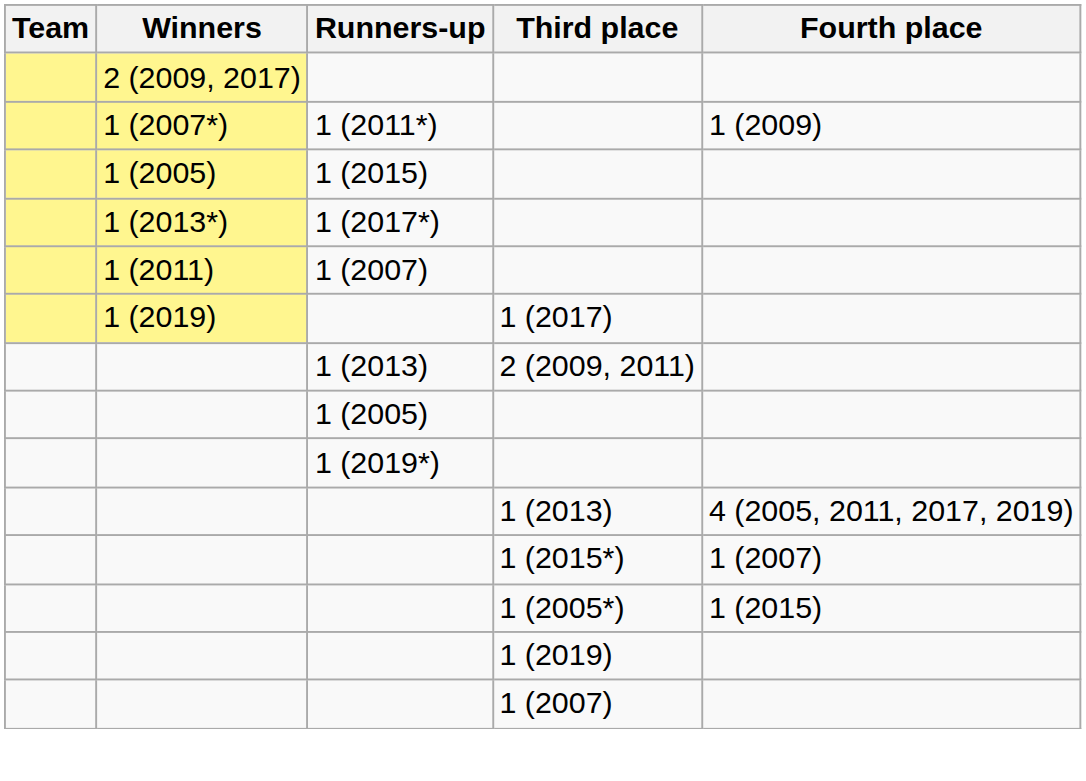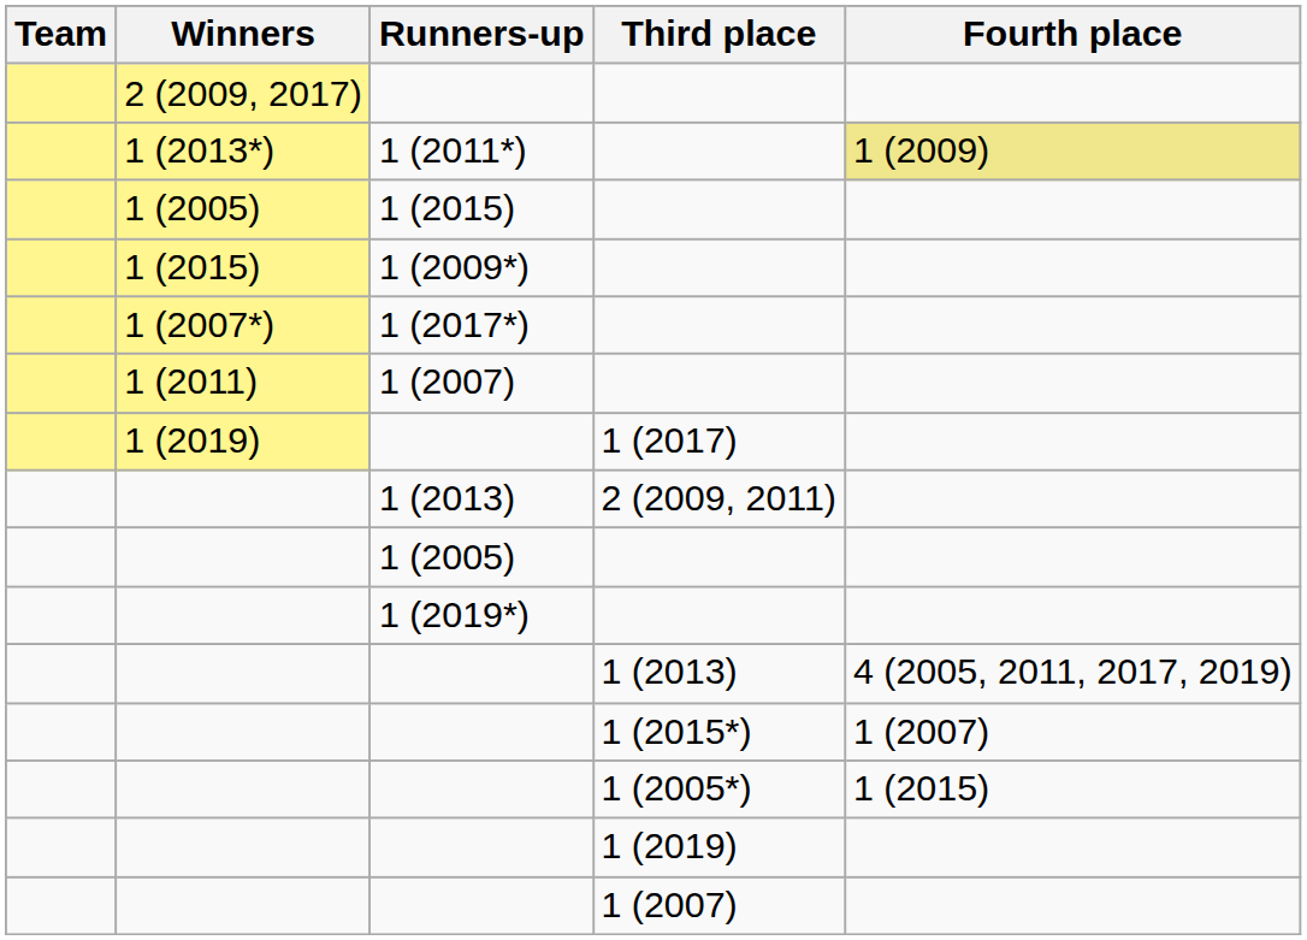 <table class=wikitable>
 <tr>
 <th>Team</th>
 <th>Winners</th>
 <th>Runners-up</th>
 <th>Third place</th>
 <th>Fourth place</th>
 </tr>
 <tr>
 <td style=background:#FFF68F></td>
 <td style=background:#FFF68F>2 (2009, 2017)</td>
 <td></td>
 <td></td>
 <td></td>
 </tr>
 <tr>
 <td style=background:#FFF68F></td>
-<td style=background:#FFF68F>1 (2007*)</td>
+<td style=background:#FFF68F>1 (2013*)</td>
 <td>1 (2011*)</td>
 <td></td>
-<td>1 (2009)</td>
+<td style="background: khaki;">1 (2009)</td>
 </tr>
 <tr>
 <td style=background:#FFF68F></td>
 <td style=background:#FFF68F>1 (2005)</td>
 <td>1 (2015)</td>
 <td></td>
 <td></td>
 </tr>
 <tr>
 <td style=background:#FFF68F></td>
-<td style=background:#FFF68F>1 (2013*)</td>
+<td style=background:#FFF68F>1 (2015)</td>
+<td>1 (2009*)</td>
+<td></td>
+<td></td>
+</tr>
+<tr>
+<td style=background:#FFF68F></td>
+<td style=background:#FFF68F>1 (2007*)</td>
 <td>1 (2017*)</td>
 <td></td>
 <td></td>
 </tr>
 <tr>
 <td style=background:#FFF68F></td>
 <td style=background:#FFF68F>1 (2011)</td>
 <td>1 (2007)</td>
 <td></td>
 <td></td>
 </tr>
 <tr>
 <td style=background:#FFF68F></td>
 <td style=background:#FFF68F>1 (2019)</td>
 <td></td>
 <td>1 (2017)</td>
 <td></td>
 </tr>
 <tr>
 <td></td>
 <td></td>
 <td>1 (2013)</td>
 <td>2 (2009, 2011)</td>
 <td></td>
 </tr>
 <tr>
 <td></td>
 <td></td>
 <td>1 (2005)</td>
 <td></td>
 <td></td>
 </tr>
 <tr>
 <td></td>
 <td></td>
 <td>1 (2019*)</td>
 <td></td>
 <td></td>
 </tr>
 <tr>
 <td></td>
 <td></td>
 <td></td>
 <td>1 (2013)</td>
 <td>4 (2005, 2011, 2017, 2019)</td>
 </tr>
 <tr>
 <td></td>
 <td></td>
 <td></td>
 <td>1 (2015*)</td>
 <td>1 (2007)</td>
 </tr>
 <tr>
 <td></td>
 <td></td>
 <td></td>
 <td>1 (2005*)</td>
 <td>1 (2015)</td>
 </tr>
 <tr>
 <td></td>
 <td></td>
 <td></td>
 <td>1 (2019)</td>
 <td></td>
 </tr>
 <tr>
 <td></td>
 <td></td>
 <td></td>
 <td>1 (2007)</td>
 <td></td>
 </tr>
 </table>
